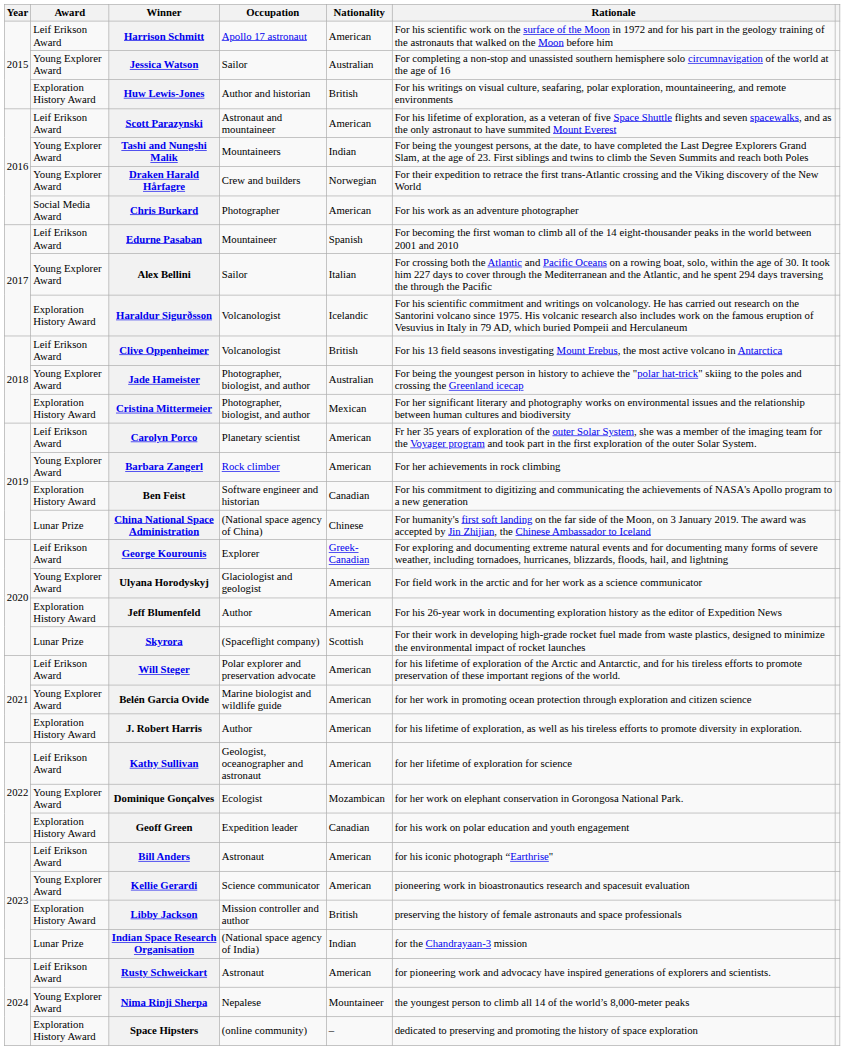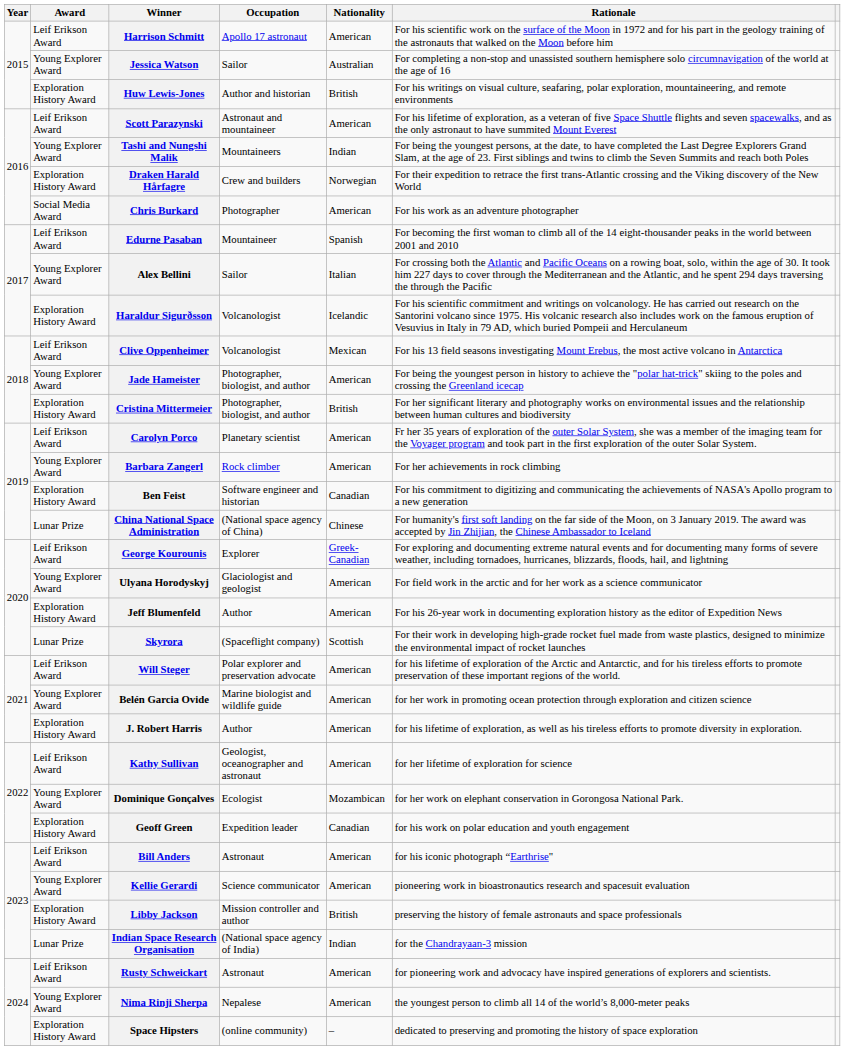 <table class="wikitable sortable">
 <tr>
 <th scope="col">Year</th>
 <th scope="col">Award</th>
 <th scope="col">Winner</th>
 <th scope="col">Occupation</th>
 <th scope="col">Nationality</th>
 <th scope="col">Rationale</th>
 <th scope="col"></th>
 </tr>
 <tr>
 <td rowspan="3">2015</td>
 <td>Leif Erikson Award</td>
 <th scope="row"><a href='#'>Harrison Schmitt</a></th>
 <td><a href='#'>Apollo 17 astronaut</a></td>
 <td>American</td>
 <td>For his scientific work on the <a href='#'>surface of the Moon</a> in 1972 and for his part in the geology training of the astronauts that walked on the <a href='#'>Moon</a> before him</td>
 <td></td>
 </tr>
 <tr>
 <td>Young Explorer Award</td>
 <th scope="row"><a href='#'>Jessica Watson</a></th>
 <td>Sailor</td>
 <td>Australian</td>
 <td>For completing a non-stop and unassisted southern hemisphere solo <a href='#'>circumnavigation</a> of the world at the age of 16</td>
 <td></td>
 </tr>
 <tr>
 <td>Exploration History Award</td>
 <th scope="row"><a href='#'>Huw Lewis-Jones</a></th>
 <td>Author and historian</td>
 <td>British</td>
 <td>For his writings on visual culture, seafaring, polar exploration, mountaineering, and remote environments</td>
 <td></td>
 </tr>
 <tr>
 <td rowspan="4">2016</td>
 <td>Leif Erikson Award</td>
 <th scope="row"><a href='#'>Scott Parazynski</a></th>
 <td>Astronaut and mountaineer</td>
 <td>American</td>
 <td>For his lifetime of exploration, as a veteran of five <a href='#'>Space Shuttle</a> flights and seven <a href='#'>spacewalks</a>, and as the only astronaut to have summited <a href='#'>Mount Everest</a></td>
 <td></td>
 </tr>
 <tr>
 <td>Young Explorer Award</td>
 <th scope="row"><a href='#'>Tashi and Nungshi Malik</a></th>
 <td>Mountaineers</td>
 <td>Indian</td>
 <td>For being the youngest persons, at the date, to have completed the Last Degree Explorers Grand Slam, at the age of 23. First siblings and twins to climb the Seven Summits and reach both Poles</td>
 <td></td>
 </tr>
 <tr>
-<td>Young Explorer Award</td>
+<td>Exploration History Award</td>
 <th scope="row"><a href='#'>Draken Harald Hårfagre</a></th>
 <td>Crew and builders</td>
 <td>Norwegian</td>
 <td>For their expedition to retrace the first trans-Atlantic crossing and the Viking discovery of the New World</td>
 <td></td>
 </tr>
 <tr>
 <td>Social Media Award</td>
 <th scope="row"><a href='#'>Chris Burkard</a></th>
 <td>Photographer</td>
 <td>American</td>
 <td>For his work as an adventure photographer</td>
 <td></td>
 </tr>
 <tr>
 <td rowspan="3">2017</td>
 <td>Leif Erikson Award</td>
 <th scope="row"><a href='#'>Edurne Pasaban</a></th>
 <td>Mountaineer</td>
 <td>Spanish</td>
 <td>For becoming the first woman to climb all of the 14 eight-thousander peaks in the world between 2001 and 2010</td>
 <td></td>
 </tr>
 <tr>
 <td>Young Explorer Award</td>
 <th scope="row">Alex Bellini</th>
 <td>Sailor</td>
 <td>Italian</td>
 <td>For crossing both the <a href='#'>Atlantic</a> and <a href='#'>Pacific Oceans</a> on a rowing boat, solo, within the age of 30. It took him 227 days to cover  through the Mediterranean and the Atlantic, and he spent 294 days traversing the  through the Pacific</td>
 <td></td>
 </tr>
 <tr>
 <td>Exploration History Award</td>
 <th scope="row"><a href='#'>Haraldur Sigurðsson</a></th>
 <td>Volcanologist</td>
 <td>Icelandic</td>
 <td>For his scientific commitment and writings on volcanology. He has carried out research on the Santorini volcano since 1975. His volcanic research also includes work on the famous eruption of Vesuvius in Italy in 79 AD, which buried Pompeii and Herculaneum</td>
 <td></td>
 </tr>
 <tr>
 <td rowspan="3">2018</td>
 <td>Leif Erikson Award</td>
 <th scope="row"><a href='#'>Clive Oppenheimer</a></th>
 <td>Volcanologist</td>
-<td>British</td>
+<td>Mexican</td>
 <td>For his 13 field seasons investigating <a href='#'>Mount Erebus</a>, the most active volcano in <a href='#'>Antarctica</a></td>
 <td></td>
 </tr>
 <tr>
 <td>Young Explorer Award</td>
 <th scope="row"><a href='#'>Jade Hameister</a></th>
 <td>Photographer, biologist, and author</td>
-<td>Australian</td>
+<td>American</td>
 <td>For being the youngest person in history to achieve the "<a href='#'>polar hat-trick</a>" skiing to the poles and crossing the <a href='#'>Greenland icecap</a></td>
 <td></td>
 </tr>
 <tr>
 <td>Exploration History Award</td>
 <th scope="row"><a href='#'>Cristina Mittermeier</a></th>
 <td>Photographer, biologist, and author</td>
-<td>Mexican</td>
+<td>British</td>
 <td>For her significant literary and photography works on environmental issues and the relationship between human cultures and biodiversity</td>
 <td></td>
 </tr>
 <tr>
 <td rowspan="4">2019</td>
 <td>Leif Erikson Award</td>
 <th scope="row"><a href='#'>Carolyn Porco</a></th>
 <td>Planetary scientist</td>
 <td>American</td>
 <td>Fr her 35 years of exploration of the <a href='#'>outer Solar System</a>, she was a member of the imaging team for the <a href='#'>Voyager program</a> and took part in the first exploration of the outer Solar System.</td>
 <td></td>
 </tr>
 <tr>
 <td>Young Explorer Award</td>
 <th scope="row"><a href='#'>Barbara Zangerl</a></th>
 <td><a href='#'>Rock climber</a></td>
 <td>American</td>
 <td>For her achievements in rock climbing</td>
 <td></td>
 </tr>
 <tr>
 <td>Exploration History Award</td>
 <th scope="row">Ben Feist</th>
 <td>Software engineer and historian</td>
 <td>Canadian</td>
 <td>For his commitment to digitizing and communicating the achievements of NASA's Apollo program to a new generation</td>
 <td></td>
 </tr>
 <tr>
 <td>Lunar Prize</td>
 <th scope="row"><a href='#'>China National Space Administration</a></th>
 <td>(National space agency of China)</td>
 <td>Chinese</td>
 <td>For humanity's <a href='#'>first soft landing</a> on the far side of the Moon, on 3 January 2019. The award was accepted by <a href='#'>Jin Zhijian</a>, the <a href='#'>Chinese Ambassador to Iceland</a></td>
 <td></td>
 </tr>
 <tr>
 <td rowspan="4">2020</td>
 <td>Leif Erikson Award</td>
 <th scope="row"><a href='#'>George Kourounis</a></th>
 <td>Explorer</td>
 <td><a href='#'>Greek-Canadian</a></td>
 <td>For exploring and documenting extreme natural events and for documenting many forms of severe weather, including tornadoes, hurricanes, blizzards, floods, hail, and lightning</td>
 <td></td>
 </tr>
 <tr>
 <td>Young Explorer Award</td>
 <th scope="row">Ulyana Horodyskyj</th>
 <td>Glaciologist and geologist</td>
 <td>American</td>
 <td>For field work in the arctic and for her work as a science communicator</td>
 <td></td>
 </tr>
 <tr>
 <td>Exploration History Award</td>
 <th scope="col">Jeff Blumenfeld</th>
 <td>Author</td>
 <td>American</td>
 <td>For his 26-year work in documenting exploration history as the editor of Expedition News</td>
 <td></td>
 </tr>
 <tr>
 <td>Lunar Prize</td>
 <th scope="col"><a href='#'>Skyrora</a></th>
 <td>(Spaceflight company)</td>
 <td>Scottish</td>
 <td>For their work in developing high-grade rocket fuel made from waste plastics, designed to minimize the environmental impact of rocket launches</td>
 <td></td>
 </tr>
 <tr>
 <td rowspan="3">2021</td>
 <td>Leif Erikson Award</td>
 <th scope="row"><a href='#'>Will Steger</a></th>
 <td>Polar explorer and preservation advocate</td>
 <td>American</td>
 <td>for his lifetime of exploration of the Arctic and Antarctic, and for his tireless efforts to promote preservation of these important regions of the world.</td>
 <td></td>
 </tr>
 <tr>
 <td>Young Explorer Award</td>
 <th scope="row">Belén Garcia Ovide</th>
 <td>Marine biologist and wildlife guide</td>
 <td>American</td>
 <td>for her work in promoting ocean protection through exploration and citizen science</td>
 <td></td>
 </tr>
 <tr>
 <td>Exploration History Award</td>
 <th scope="col">J. Robert Harris</th>
 <td>Author</td>
 <td>American</td>
 <td>for his lifetime of exploration, as well as his tireless efforts to promote diversity in exploration.</td>
 <td></td>
 </tr>
 <tr>
 <td rowspan="3">2022</td>
 <td>Leif Erikson Award</td>
 <th scope="row"><a href='#'>Kathy Sullivan</a></th>
 <td>Geologist, oceanographer and astronaut</td>
 <td>American</td>
 <td>for her lifetime of exploration for science</td>
 <td></td>
 </tr>
 <tr>
 <td>Young Explorer Award</td>
 <th scope="row">Dominique Gonçalves</th>
 <td>Ecologist</td>
 <td>Mozambican</td>
 <td>for her work on elephant conservation in Gorongosa National Park.</td>
 <td></td>
 </tr>
 <tr>
 <td>Exploration History Award</td>
 <th scope="col">Geoff Green</th>
 <td>Expedition leader</td>
 <td>Canadian</td>
 <td>for his work on polar education and youth engagement</td>
 <td></td>
 </tr>
 <tr>
 <td rowspan="4">2023</td>
 <td>Leif Erikson Award</td>
 <th><a href='#'>Bill Anders</a></th>
 <td>Astronaut</td>
 <td>American</td>
 <td>for his iconic photograph “<a href='#'>Earthrise</a>"</td>
 <td></td>
 </tr>
 <tr>
 <td>Young Explorer Award</td>
 <th><a href='#'>Kellie Gerardi</a></th>
 <td>Science communicator</td>
 <td>American</td>
 <td>pioneering work in bioastronautics research and spacesuit evaluation</td>
 <td></td>
 </tr>
 <tr>
 <td>Exploration History Award</td>
 <th><a href='#'>Libby Jackson</a></th>
 <td>Mission controller and author</td>
 <td>British</td>
 <td>preserving the history of female astronauts and space professionals</td>
 <td></td>
 </tr>
 <tr>
 <td>Lunar Prize</td>
 <th scope="col"><a href='#'>Indian Space Research Organisation</a></th>
 <td>(National space agency of India)</td>
 <td>Indian</td>
 <td>for the <a href='#'>Chandrayaan-3</a> mission</td>
 <td></td>
 </tr>
 <tr>
 <td rowspan="3">2024</td>
 <td>Leif Erikson Award</td>
 <th><a href='#'>Rusty Schweickart</a></th>
 <td>Astronaut</td>
 <td>American</td>
 <td>for pioneering work and advocacy have inspired generations of explorers and scientists.</td>
 <td></td>
 </tr>
 <tr>
 <td>Young Explorer Award</td>
 <th><a href='#'>Nima Rinji Sherpa</a></th>
 <td>Nepalese</td>
-<td>Mountaineer</td>
+<td>American</td>
 <td>the youngest person to climb all 14 of the world’s 8,000-meter peaks</td>
 <td></td>
 </tr>
 <tr>
 <td>Exploration History Award</td>
 <th>Space Hipsters</th>
 <td>(online community)</td>
 <td>–</td>
 <td>dedicated to preserving and promoting the history of space exploration</td>
 <td></td>
 </tr>
 </table>
